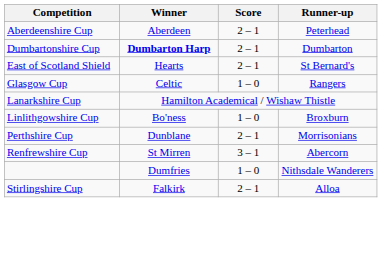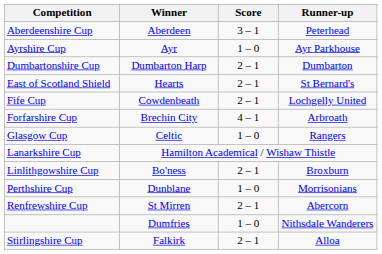 <table class="wikitable" style="text-align: center;">
 <tr>
 <th width=160>Competition</th>
 <th width=135>Winner</th>
 <th width=80>Score</th>
 <th width=135>Runner-up</th>
 </tr>
 <tr>
 <td align=left><a href='#'>Aberdeenshire Cup</a></td>
 <td><a href='#'>Aberdeen</a></td>
-<td>2 – 1</td>
+<td>3 – 1</td>
 <td><a href='#'>Peterhead</a></td>
 </tr>
 <tr>
+<td align=left><a href='#'>Ayrshire Cup</a></td>
+<td><a href='#'>Ayr</a></td>
+<td>1 – 0</td>
+<td><a href='#'>Ayr Parkhouse</a></td>
+</tr>
+<tr>
 <td align=left><a href='#'>Dumbartonshire Cup</a></td>
-<td><strong><a href='#'>Dumbarton Harp</a></strong></td>
+<td><a href='#'>Dumbarton Harp</a></td>
 <td>2 – 1</td>
 <td><a href='#'>Dumbarton</a></td>
 </tr>
 <tr>
 <td align=left><a href='#'>East of Scotland Shield</a></td>
 <td><a href='#'>Hearts</a></td>
 <td>2 – 1</td>
 <td><a href='#'>St Bernard's</a></td>
+</tr>
+<tr>
+<td align=left><a href='#'>Fife Cup</a></td>
+<td><a href='#'>Cowdenbeath</a></td>
+<td>2 – 1</td>
+<td><a href='#'>Lochgelly United</a></td>
+</tr>
+<tr>
+<td align=left><a href='#'>Forfarshire Cup</a></td>
+<td><a href='#'>Brechin City</a></td>
+<td>4 – 1</td>
+<td><a href='#'>Arbroath</a></td>
 </tr>
 <tr>
 <td align=left><a href='#'>Glasgow Cup</a></td>
 <td><a href='#'>Celtic</a></td>
 <td>1 – 0</td>
 <td><a href='#'>Rangers</a></td>
 </tr>
 <tr>
 <td align=left><a href='#'>Lanarkshire Cup</a></td>
 <td colspan = "3"><a href='#'>Hamilton Academical</a> /  <a href='#'>Wishaw Thistle</a></td>
 </tr>
 <tr>
 <td align=left><a href='#'>Linlithgowshire Cup</a></td>
 <td><a href='#'>Bo'ness</a></td>
-<td>1 – 0</td>
+<td>2 – 1</td>
 <td><a href='#'>Broxburn</a></td>
 </tr>
 <tr>
 <td align=left><a href='#'>Perthshire Cup</a></td>
 <td><a href='#'>Dunblane</a></td>
-<td>2 – 1</td>
+<td>1 – 0</td>
 <td><a href='#'>Morrisonians</a></td>
 </tr>
 <tr>
 <td align=left><a href='#'>Renfrewshire Cup</a></td>
 <td><a href='#'>St Mirren</a></td>
-<td>3 – 1</td>
+<td>2 – 1</td>
 <td><a href='#'>Abercorn</a></td>
 </tr>
 <tr>
 <td align=left></td>
 <td><a href='#'>Dumfries</a></td>
 <td>1 – 0</td>
 <td><a href='#'>Nithsdale Wanderers</a></td>
 </tr>
 <tr>
 <td align=left><a href='#'>Stirlingshire Cup</a></td>
 <td><a href='#'>Falkirk</a></td>
 <td>2 – 1</td>
 <td><a href='#'>Alloa</a></td>
 </tr>
 </table>
